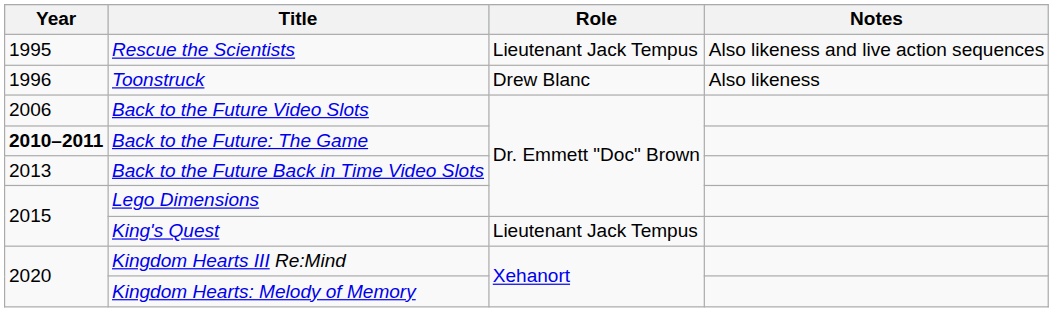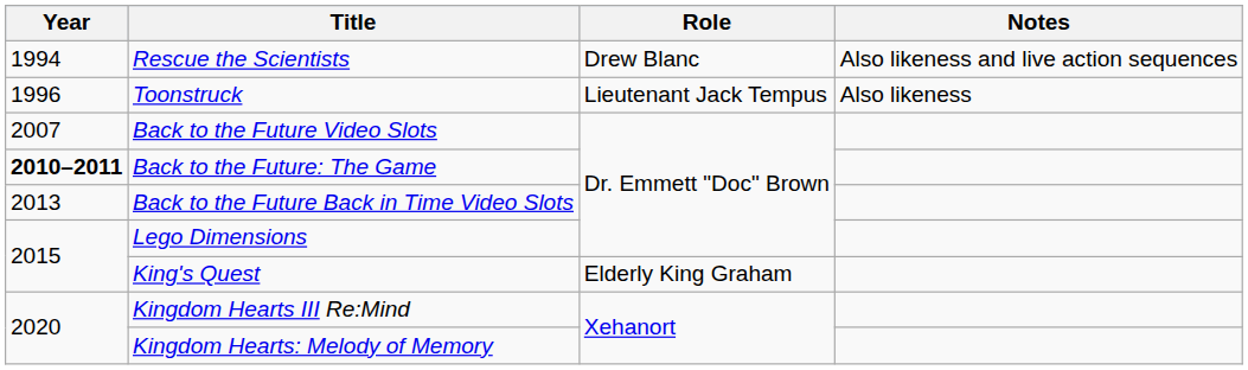 <table class="wikitable sortable">
 <tr style="background:#b0c4de; text-align:center;">
 <th>Year</th>
 <th>Title</th>
 <th>Role</th>
 <th class="unsortable">Notes</th>
 </tr>
 <tr>
-<td>1995</td>
+<td>1994</td>
 <td><em><a href='#'>Rescue the Scientists</a></em></td>
-<td>Lieutenant Jack Tempus</td>
+<td>Drew Blanc</td>
 <td>Also likeness and live action sequences</td>
 </tr>
 <tr>
 <td>1996</td>
 <td><em><a href='#'>Toonstruck</a></em></td>
-<td>Drew Blanc</td>
+<td>Lieutenant Jack Tempus</td>
 <td>Also likeness</td>
 </tr>
 <tr>
-<td>2006</td>
+<td>2007</td>
 <td><em><a href='#'>Back to the Future Video Slots</a></em></td>
 <td rowspan="4">Dr. Emmett "Doc" Brown</td>
 <td><em></em></td>
 </tr>
 <tr>
 <td><strong>2010–2011</strong></td>
 <td><em><a href='#'>Back to the Future: The Game</a></em></td>
 <td><em></em></td>
 </tr>
 <tr>
 <td>2013</td>
 <td><em><a href='#'>Back to the Future Back in Time Video Slots</a></em></td>
 <td></td>
 </tr>
 <tr>
 <td rowspan="2">2015</td>
 <td><em><a href='#'>Lego Dimensions</a></em></td>
 <td></td>
 </tr>
 <tr>
 <td><em><a href='#'>King's Quest</a></em></td>
-<td>Lieutenant Jack Tempus</td>
+<td>Elderly King Graham</td>
 <td></td>
 </tr>
 <tr>
 <td rowspan=2>2020</td>
 <td><em><a href='#'>Kingdom Hearts III</a> Re:Mind</em></td>
 <td rowspan="2"><a href='#'>Xehanort</a></td>
 <td></td>
 </tr>
 <tr>
 <td><em><a href='#'>Kingdom Hearts: Melody of Memory</a></em></td>
 <td></td>
 </tr>
 </table>
